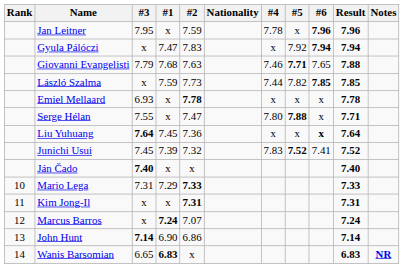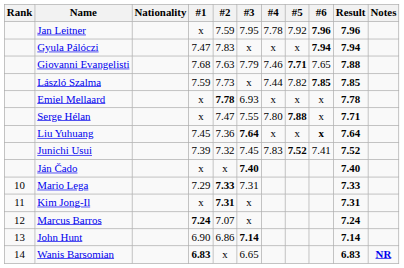 <table class="wikitable sortable" style="text-align:center">
 <tr>
 <th>Rank</th>
 <th>Name</th>
-<th>#3</th>
+<th>Nationality</th>
 <th>#1</th>
 <th>#2</th>
-<th>Nationality</th>
+<th>#3</th>
 <th>#4</th>
 <th>#5</th>
 <th>#6</th>
 <th>Result</th>
 <th>Notes</th>
 </tr>
 <tr>
 <td></td>
 <td align="left"><a href='#'>Jan Leitner</a></td>
-<td>7.95</td>
+<td align=left></td>
 <td>x</td>
 <td>7.59</td>
-<td align=left></td>
+<td>7.95</td>
 <td>7.78</td>
-<td>x</td>
+<td>7.92</td>
 <td><strong>7.96</strong></td>
 <td><strong>7.96</strong></td>
 <td></td>
 </tr>
 <tr>
 <td></td>
 <td align="left"><a href='#'>Gyula Pálóczi</a></td>
-<td>x</td>
+<td align=left></td>
 <td>7.47</td>
 <td>7.83</td>
-<td align=left></td>
 <td>x</td>
-<td>7.92</td>
+<td>x</td>
+<td>x</td>
 <td><strong>7.94</strong></td>
 <td><strong>7.94</strong></td>
 <td></td>
 </tr>
 <tr>
 <td></td>
 <td align="left"><a href='#'>Giovanni Evangelisti</a></td>
-<td>7.79</td>
+<td align=left></td>
 <td>7.68</td>
 <td>7.63</td>
-<td align=left></td>
+<td>7.79</td>
 <td>7.46</td>
 <td><strong>7.71</strong></td>
 <td>7.65</td>
 <td><strong>7.88</strong></td>
 <td></td>
 </tr>
 <tr>
 <td></td>
 <td align="left"><a href='#'>László Szalma</a></td>
-<td>x</td>
+<td align=left></td>
 <td>7.59</td>
 <td>7.73</td>
-<td align=left></td>
+<td>x</td>
 <td>7.44</td>
 <td>7.82</td>
 <td><strong>7.85</strong></td>
 <td><strong>7.85</strong></td>
 <td></td>
 </tr>
 <tr>
 <td></td>
 <td align="left"><a href='#'>Emiel Mellaard</a></td>
-<td>6.93</td>
+<td align=left></td>
 <td>x</td>
 <td><strong>7.78</strong></td>
-<td align=left></td>
+<td>6.93</td>
 <td>x</td>
 <td>x</td>
 <td>x</td>
 <td><strong>7.78</strong></td>
 <td></td>
 </tr>
 <tr>
 <td></td>
 <td align="left"><a href='#'>Serge Hélan</a></td>
-<td>7.55</td>
+<td align=left></td>
 <td>x</td>
 <td>7.47</td>
-<td align=left></td>
+<td>7.55</td>
 <td>7.80</td>
 <td><strong>7.88</strong></td>
 <td>x</td>
 <td><strong>7.71</strong></td>
 <td></td>
 </tr>
 <tr>
 <td></td>
 <td align="left"><a href='#'>Liu Yuhuang</a></td>
-<td><strong>7.64</strong></td>
+<td align=left></td>
 <td>7.45</td>
 <td>7.36</td>
-<td align=left></td>
+<td><strong>7.64</strong></td>
 <td>x</td>
 <td>x</td>
 <td><strong>x</strong></td>
 <td><strong>7.64</strong></td>
 <td></td>
 </tr>
 <tr>
 <td></td>
 <td align="left"><a href='#'>Junichi Usui</a></td>
-<td>7.45</td>
+<td align=left></td>
 <td>7.39</td>
 <td>7.32</td>
-<td align=left></td>
+<td>7.45</td>
 <td>7.83</td>
 <td><strong>7.52</strong></td>
 <td>7.41</td>
 <td><strong>7.52</strong></td>
 <td></td>
 </tr>
 <tr>
 <td></td>
 <td align="left"><a href='#'>Ján Čado</a></td>
-<td><strong>7.40</strong></td>
+<td align=left></td>
 <td>x</td>
 <td>x</td>
-<td align=left></td>
+<td><strong>7.40</strong></td>
 <td></td>
 <td></td>
 <td></td>
 <td><strong>7.40</strong></td>
 <td></td>
 </tr>
 <tr>
 <td>10</td>
 <td align="left"><a href='#'>Mario Lega</a></td>
-<td>7.31</td>
+<td align=left></td>
 <td>7.29</td>
 <td><strong>7.33</strong></td>
-<td align=left></td>
+<td>7.31</td>
 <td></td>
 <td></td>
 <td></td>
 <td><strong>7.33</strong></td>
 <td></td>
 </tr>
 <tr>
 <td>11</td>
 <td align="left"><a href='#'>Kim Jong-Il</a></td>
-<td>x</td>
+<td align=left></td>
 <td>x</td>
 <td><strong>7.31</strong></td>
-<td align=left></td>
+<td>x</td>
 <td></td>
 <td></td>
 <td></td>
 <td><strong>7.31</strong></td>
 <td></td>
 </tr>
 <tr>
 <td>12</td>
 <td align="left"><a href='#'>Marcus Barros</a></td>
-<td>x</td>
+<td align=left></td>
 <td><strong>7.24</strong></td>
 <td>7.07</td>
-<td align=left></td>
+<td>x</td>
 <td></td>
 <td></td>
 <td></td>
 <td><strong>7.24</strong></td>
 <td></td>
 </tr>
 <tr>
 <td>13</td>
 <td align="left"><a href='#'>John Hunt</a></td>
-<td><strong>7.14</strong></td>
+<td align=left></td>
 <td>6.90</td>
 <td>6.86</td>
-<td align=left></td>
+<td><strong>7.14</strong></td>
 <td></td>
 <td></td>
 <td></td>
 <td><strong>7.14</strong></td>
 <td></td>
 </tr>
 <tr>
 <td>14</td>
 <td align="left"><a href='#'>Wanis Barsomian</a></td>
-<td>6.65</td>
+<td align=left></td>
 <td><strong>6.83</strong></td>
 <td>x</td>
-<td align=left></td>
+<td>6.65</td>
 <td></td>
 <td></td>
 <td></td>
 <td><strong>6.83</strong></td>
 <td><strong><a href='#'>NR</a></strong></td>
 </tr>
 </table>
